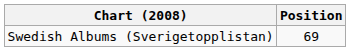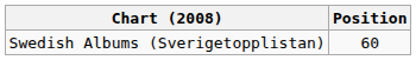 <table class="wikitable">
 <tr>
 <th>Chart (2008)</th>
 <th>Position</th>
 </tr>
 <tr>
 <td>Swedish Albums (Sverigetopplistan)</td>
-<td align="center">69</td>
+<td align="center">60</td>
 </tr>
 </table>
